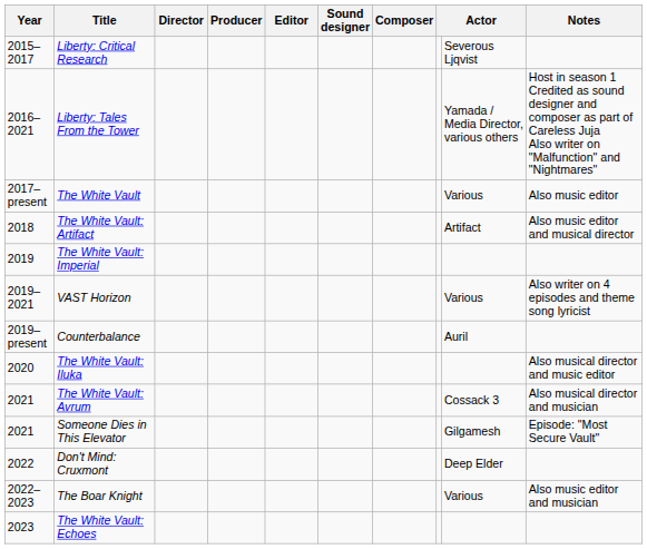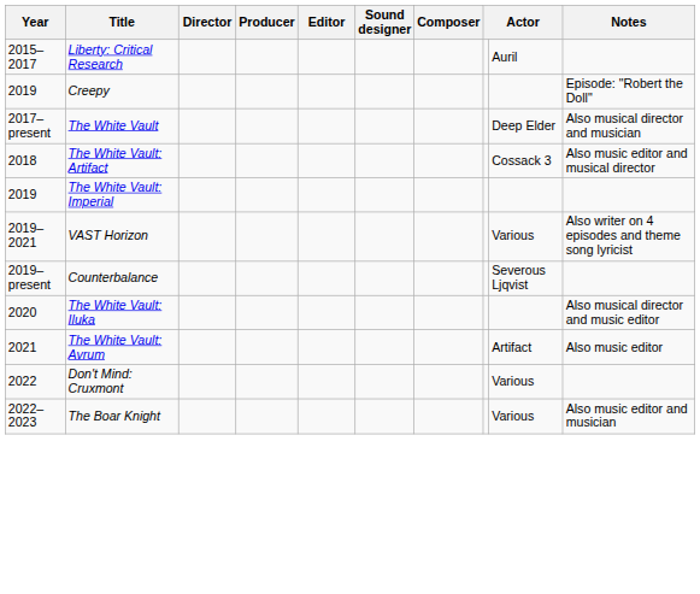 <table class="wikitable">
 <tr>
 <th>Year</th>
 <th>Title</th>
 <th width="65">Director</th>
 <th width="65">Producer</th>
 <th width="65">Editor</th>
 <th width="65">Sound designer</th>
 <th width="65">Composer</th>
 <th width="130" colspan="2">Actor</th>
 <th>Notes</th>
 </tr>
 <tr>
 <td>2015–2017</td>
 <td><em><a href='#'>Liberty: Critical Research</a></em></td>
 <td></td>
 <td></td>
 <td></td>
 <td></td>
 <td></td>
 <td></td>
-<td>Severous Ljqvist</td>
+<td>Auril</td>
 <td></td>
 </tr>
 <tr>
-<td>2016–2021</td>
-<td><em><a href='#'>Liberty: Tales From the Tower</a></em></td>
+<td>2019</td>
+<td><em>Creepy</em></td>
 <td></td>
 <td></td>
 <td></td>
 <td></td>
 <td></td>
 <td></td>
-<td>Yamada / Media Director, various others</td>
-<td>Host in season 1<br>Credited as sound designer and composer as part of Careless Juja<br>Also writer on "Malfunction" and "Nightmares"</td>
+<td></td>
+<td>Episode: "Robert the Doll"</td>
 </tr>
 <tr>
 <td>2017–present</td>
 <td><em><a href='#'>The White Vault</a></em></td>
 <td></td>
 <td></td>
 <td></td>
 <td></td>
 <td></td>
 <td></td>
-<td>Various</td>
-<td>Also music editor</td>
+<td>Deep Elder</td>
+<td>Also musical director and musician</td>
 </tr>
 <tr>
 <td>2018</td>
 <td><em><a href='#'>The White Vault: Artifact</a></em></td>
 <td></td>
 <td></td>
 <td></td>
 <td></td>
 <td></td>
 <td></td>
-<td>Artifact</td>
+<td>Cossack 3</td>
 <td>Also music editor and musical director</td>
 </tr>
 <tr>
 <td>2019</td>
 <td><em><a href='#'>The White Vault: Imperial</a></em></td>
 <td></td>
 <td></td>
 <td></td>
 <td></td>
 <td></td>
 <td></td>
 <td></td>
 <td></td>
 </tr>
 <tr>
 <td>2019–2021</td>
 <td><em>VAST Horizon</em></td>
 <td></td>
 <td></td>
 <td></td>
 <td></td>
 <td></td>
 <td></td>
 <td>Various</td>
 <td>Also writer on 4 episodes and theme song lyricist</td>
 </tr>
 <tr>
 <td>2019–present</td>
 <td><em>Counterbalance</em></td>
 <td></td>
 <td></td>
 <td></td>
 <td></td>
 <td></td>
 <td></td>
-<td>Auril</td>
+<td>Severous Ljqvist</td>
 <td></td>
 </tr>
 <tr>
 <td>2020</td>
 <td><em><a href='#'>The White Vault: Iluka</a></em></td>
 <td></td>
 <td></td>
 <td></td>
 <td></td>
 <td></td>
 <td></td>
 <td></td>
 <td>Also musical director and music editor</td>
 </tr>
 <tr>
 <td>2021</td>
 <td><em><a href='#'>The White Vault: Avrum</a></em></td>
 <td></td>
 <td></td>
 <td></td>
 <td></td>
 <td></td>
 <td></td>
-<td>Cossack 3</td>
-<td>Also musical director and musician</td>
-</tr>
-<tr>
-<td>2021</td>
-<td><em>Someone Dies in This Elevator</em></td>
-<td></td>
-<td></td>
-<td></td>
-<td></td>
-<td></td>
-<td></td>
-<td>Gilgamesh</td>
-<td>Episode: "Most Secure Vault"</td>
+<td>Artifact</td>
+<td>Also music editor</td>
 </tr>
 <tr>
 <td>2022</td>
 <td><em>Don't Mind: Cruxmont</em></td>
 <td></td>
 <td></td>
 <td></td>
 <td></td>
 <td></td>
 <td></td>
-<td>Deep Elder</td>
+<td>Various</td>
 <td></td>
 </tr>
 <tr>
 <td>2022–2023</td>
 <td><em>The Boar Knight</em></td>
 <td></td>
 <td></td>
 <td></td>
 <td></td>
 <td></td>
 <td></td>
 <td>Various</td>
 <td>Also music editor and musician</td>
 </tr>
-<tr>
-<td>2023</td>
-<td><em><a href='#'>The White Vault: Echoes</a></em></td>
-<td></td>
-<td></td>
-<td></td>
-<td></td>
-<td></td>
-<td></td>
-<td></td>
-<td></td>
-</tr>
 </table>
